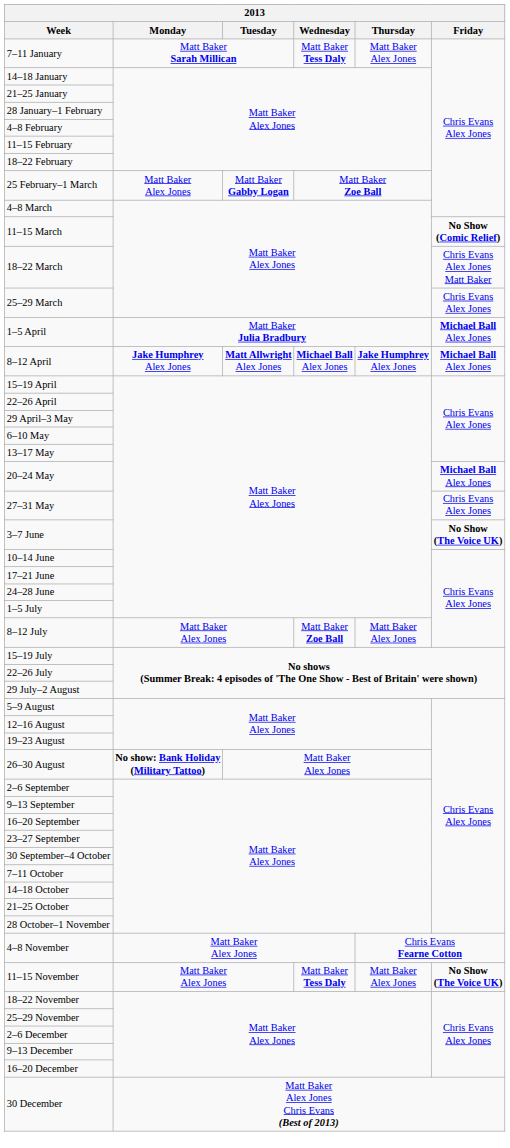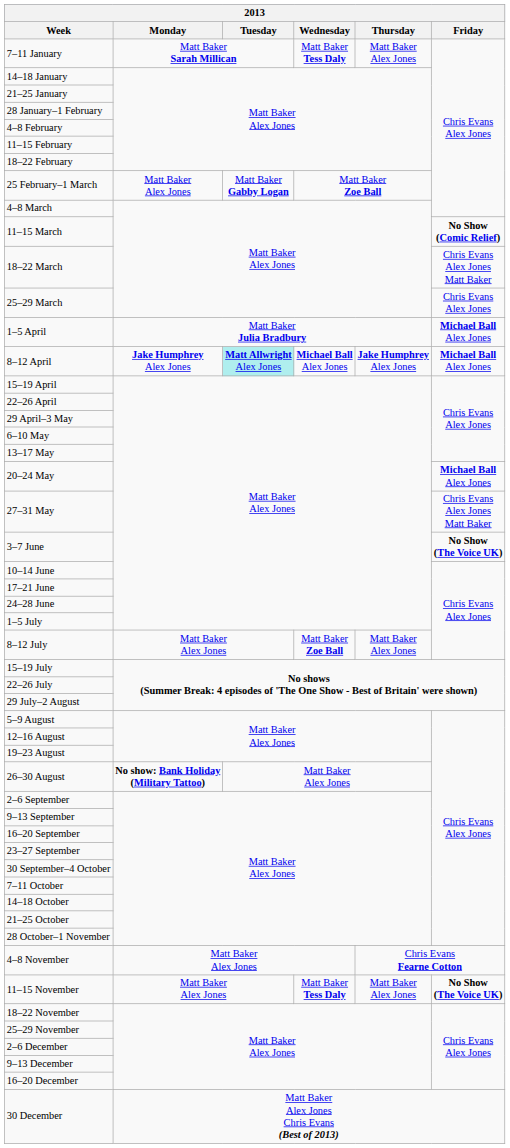 <table class="wikitable mw-collapsible" style="border:1px #aaa solid; font-size:90%;">
 <tr style="text-align:center; background:#b0c4de;">
 <th colspan=6>2013</th>
 </tr>
 <tr>
 <th>Week</th>
 <th>Monday</th>
 <th>Tuesday</th>
 <th>Wednesday</th>
 <th>Thursday</th>
 <th>Friday</th>
 </tr>
 <tr>
 <td>7–11 January</td>
 <td colspan="2" style="text-align:center;"><a href='#'>Matt Baker</a> <br><strong><a href='#'>Sarah Millican</a></strong></td>
 <td style="text-align:center;"><a href='#'>Matt Baker</a><br><strong><a href='#'>Tess Daly</a></strong></td>
 <td style="text-align:center;"><a href='#'>Matt Baker</a> <br><a href='#'>Alex Jones</a></td>
 <td rowspan="9" style="text-align:center;"><a href='#'>Chris Evans</a> <br><a href='#'>Alex Jones</a></td>
 </tr>
 <tr>
 <td>14–18 January</td>
 <td rowspan="6" colspan="4" style="text-align:center;"><a href='#'>Matt Baker</a><br><a href='#'>Alex Jones</a></td>
 </tr>
 <tr>
 <td>21–25 January</td>
 </tr>
 <tr>
 <td>28 January–1 February</td>
 </tr>
 <tr>
 <td>4–8 February</td>
 </tr>
 <tr>
 <td>11–15 February</td>
 </tr>
 <tr>
 <td>18–22 February</td>
 </tr>
 <tr>
 <td>25 February–1 March</td>
 <td style="text-align:center;"><a href='#'>Matt Baker</a><br><a href='#'>Alex Jones</a></td>
 <td style="text-align:center;"><a href='#'>Matt Baker</a><br><strong><a href='#'>Gabby Logan</a></strong></td>
 <td colspan="2" style="text-align:center;"><a href='#'>Matt Baker</a><br><strong><a href='#'>Zoe Ball</a></strong></td>
 </tr>
 <tr>
 <td>4–8 March</td>
 <td colspan="4" rowspan="4" style="text-align:center;"><a href='#'>Matt Baker</a><br><a href='#'>Alex Jones</a></td>
 </tr>
 <tr>
 <td>11–15 March</td>
 <td style="text-align:center;"><strong>No Show<br>(<a href='#'>Comic Relief</a>)</strong></td>
 </tr>
 <tr>
 <td>18–22 March</td>
 <td style="text-align:center;"><a href='#'>Chris Evans</a><br><a href='#'>Alex Jones</a><br><a href='#'>Matt Baker</a></td>
 </tr>
 <tr>
 <td>25–29 March</td>
 <td style="text-align:center;"><a href='#'>Chris Evans</a><br><a href='#'>Alex Jones</a></td>
 </tr>
 <tr>
 <td>1–5 April</td>
 <td colspan="4" style="text-align:center;"><a href='#'>Matt Baker</a><br><strong><a href='#'>Julia Bradbury</a></strong></td>
 <td style="text-align:center;"><strong><a href='#'>Michael Ball</a></strong><br><a href='#'>Alex Jones</a></td>
 </tr>
 <tr>
 <td>8–12 April</td>
 <td style="text-align:center;"><strong><a href='#'>Jake Humphrey</a></strong><br><a href='#'>Alex Jones</a></td>
-<td style="text-align:center;"><strong><a href='#'>Matt Allwright</a></strong><br><a href='#'>Alex Jones</a></td>
+<td style="background: paleturquoise; text-align:center;"><strong><a href='#'>Matt Allwright</a></strong><br><a href='#'>Alex Jones</a></td>
 <td style="text-align:center;"><strong><a href='#'>Michael Ball</a></strong><br><a href='#'>Alex Jones</a></td>
 <td style="text-align:center;"><strong><a href='#'>Jake Humphrey</a></strong><br><a href='#'>Alex Jones</a></td>
 <td style="text-align:center;"><strong><a href='#'>Michael Ball</a></strong><br><a href='#'>Alex Jones</a></td>
 </tr>
 <tr>
 <td>15–19 April</td>
 <td colspan="4" rowspan="12" style="text-align:center;"><a href='#'>Matt Baker</a><br><a href='#'>Alex Jones</a></td>
 <td rowspan="5" style="text-align:center;"><a href='#'>Chris Evans</a><br><a href='#'>Alex Jones</a></td>
 </tr>
 <tr>
 <td>22–26 April</td>
 </tr>
 <tr>
 <td>29 April–3 May</td>
 </tr>
 <tr>
 <td>6–10 May</td>
 </tr>
 <tr>
 <td>13–17 May</td>
 </tr>
 <tr>
 <td>20–24 May</td>
 <td style="text-align:center;"><strong><a href='#'>Michael Ball</a></strong><br><a href='#'>Alex Jones</a></td>
 </tr>
 <tr>
 <td>27–31 May</td>
-<td style="text-align:center;"><a href='#'>Chris Evans</a><br><a href='#'>Alex Jones</a></td>
+<td style="text-align:center;"><a href='#'>Chris Evans</a><br><a href='#'>Alex Jones</a><br><a href='#'>Matt Baker</a></td>
 </tr>
 <tr>
 <td>3–7 June</td>
 <td style="text-align:center;"><strong>No Show<br>(<a href='#'>The Voice UK</a>)</strong></td>
 </tr>
 <tr>
 <td>10–14 June</td>
 <td rowspan="5" style="text-align:center;"><a href='#'>Chris Evans</a><br><a href='#'>Alex Jones</a></td>
 </tr>
 <tr>
 <td>17–21 June</td>
 </tr>
 <tr>
 <td>24–28 June</td>
 </tr>
 <tr>
 <td>1–5 July</td>
 </tr>
 <tr>
 <td>8–12 July</td>
 <td colspan="2" style="text-align:center;"><a href='#'>Matt Baker</a><br><a href='#'>Alex Jones</a></td>
 <td style="text-align:center;"><a href='#'>Matt Baker</a><br><strong><a href='#'>Zoe Ball</a></strong></td>
 <td style="text-align:center;"><a href='#'>Matt Baker</a><br><a href='#'>Alex Jones</a></td>
 </tr>
 <tr>
 <td>15–19 July</td>
 <td rowspan="3" colspan="5" style="text-align:center;"><strong>No shows<br>(Summer Break: 4 episodes of 'The One Show - Best of Britain' were shown)</strong></td>
 </tr>
 <tr>
 <td>22–26 July</td>
 </tr>
 <tr>
 <td>29 July–2 August</td>
 </tr>
 <tr>
 <td>5–9 August</td>
 <td colspan="4" rowspan="3" style="text-align:center;"><a href='#'>Matt Baker</a><br><a href='#'>Alex Jones</a></td>
 <td rowspan="13" style="text-align:center;"><a href='#'>Chris Evans</a><br><a href='#'>Alex Jones</a></td>
 </tr>
 <tr>
 <td>12–16 August</td>
 </tr>
 <tr>
 <td>19–23 August</td>
 </tr>
 <tr>
 <td>26–30 August</td>
 <td style="text-align:center;"><strong>No show: <a href='#'>Bank Holiday</a><br>(<a href='#'>Military Tattoo</a>)</strong></td>
 <td colspan="3" style="text-align:center;"><a href='#'>Matt Baker</a><br><a href='#'>Alex Jones</a></td>
 </tr>
 <tr>
 <td>2–6 September</td>
 <td colspan="4" rowspan="9" style="text-align:center;"><a href='#'>Matt Baker</a><br><a href='#'>Alex Jones</a></td>
 </tr>
 <tr>
 <td>9–13 September</td>
 </tr>
 <tr>
 <td>16–20 September</td>
 </tr>
 <tr>
 <td>23–27 September</td>
 </tr>
 <tr>
 <td>30 September–4 October</td>
 </tr>
 <tr>
 <td>7–11 October</td>
 </tr>
 <tr>
 <td>14–18 October</td>
 </tr>
 <tr>
 <td>21–25 October</td>
 </tr>
 <tr>
 <td>28 October–1 November</td>
 </tr>
 <tr>
 <td>4–8 November</td>
 <td colspan="3" style="text-align:center;"><a href='#'>Matt Baker</a><br><a href='#'>Alex Jones</a></td>
 <td colspan="2" style="text-align:center;"><a href='#'>Chris Evans</a><br><strong><a href='#'>Fearne Cotton</a></strong></td>
 </tr>
 <tr>
 <td>11–15 November</td>
 <td colspan="2" style="text-align:center;"><a href='#'>Matt Baker</a><br><a href='#'>Alex Jones</a></td>
 <td style="text-align:center;"><a href='#'>Matt Baker</a><br><strong><a href='#'>Tess Daly</a></strong></td>
 <td style="text-align:center;"><a href='#'>Matt Baker</a><br><a href='#'>Alex Jones</a></td>
 <td style="text-align:center;"><strong>No Show<br>(<a href='#'>The Voice UK</a>)</strong></td>
 </tr>
 <tr>
 <td>18–22 November</td>
 <td colspan="4" rowspan="5" style="text-align:center;"><a href='#'>Matt Baker</a><br><a href='#'>Alex Jones</a></td>
 <td rowspan="5" style="text-align:center;"><a href='#'>Chris Evans</a><br><a href='#'>Alex Jones</a></td>
 </tr>
 <tr>
 <td>25–29 November</td>
 </tr>
 <tr>
 <td>2–6 December</td>
 </tr>
 <tr>
 <td>9–13 December</td>
 </tr>
 <tr>
 <td>16–20 December</td>
 </tr>
 <tr>
 <td>30 December</td>
 <td colspan="5" style="text-align:center;"><a href='#'>Matt Baker</a> <br><a href='#'>Alex Jones</a> <br><a href='#'>Chris Evans</a> <br> <strong><em>(Best of 2013)</em></strong></td>
 </tr>
 </table>
